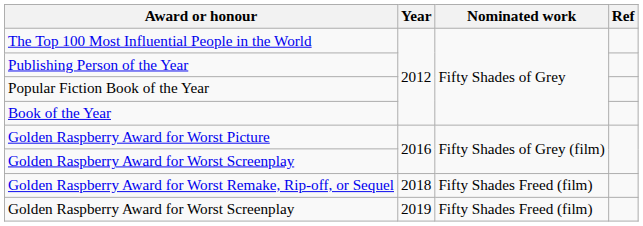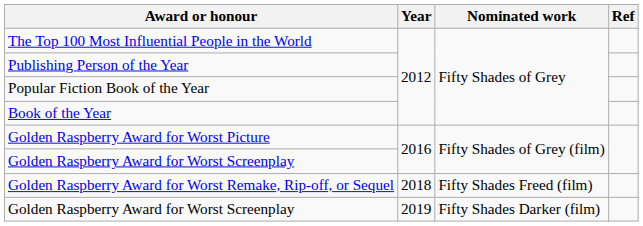 <table class="wikitable">
 <tr>
 <th>Award or honour</th>
 <th>Year</th>
 <th>Nominated work</th>
 <th>Ref</th>
 </tr>
 <tr>
 <td><a href='#'>The Top 100 Most Influential People in the World</a></td>
 <td rowspan="4">2012</td>
 <td rowspan="4">Fifty Shades of Grey</td>
 <td></td>
 </tr>
 <tr>
 <td><a href='#'>Publishing Person of the Year</a></td>
 <td></td>
 </tr>
 <tr>
 <td>Popular Fiction Book of the Year</td>
 <td></td>
 </tr>
 <tr>
 <td><a href='#'>Book of the Year</a></td>
 <td></td>
 </tr>
 <tr>
 <td><a href='#'>Golden Raspberry Award for Worst Picture</a></td>
 <td rowspan="2">2016</td>
 <td rowspan="2">Fifty Shades of Grey (film)</td>
 <td rowspan="2"></td>
 </tr>
 <tr>
 <td><a href='#'>Golden Raspberry Award for Worst Screenplay</a></td>
 </tr>
 <tr>
 <td><a href='#'>Golden Raspberry Award for Worst Remake, Rip-off, or Sequel</a></td>
 <td>2018</td>
 <td>Fifty Shades Freed (film)</td>
 <td></td>
 </tr>
 <tr>
 <td>Golden Raspberry Award for Worst Screenplay</td>
 <td>2019</td>
-<td>Fifty Shades Freed (film)</td>
+<td>Fifty Shades Darker (film)</td>
 <td></td>
 </tr>
 </table>
